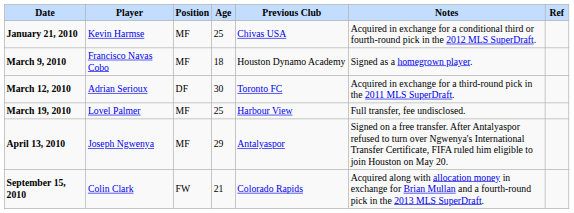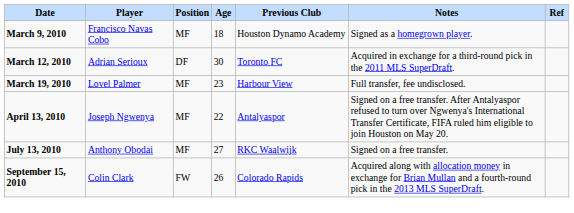 <table class="wikitable" style="text-align:left; font-size:95%;">
 <tr>
 <th style="background:#c2ddff; width:120px;">Date</th>
 <th style="background:#c2ddff; width:130px;">Player</th>
 <th style="background:#c2ddff; width:50px;">Position</th>
 <th style="background:#c2ddff; width:30px;">Age</th>
 <th style="background:#c2ddff; width:170px;">Previous Club</th>
 <th style="background:#c2ddff; width:300px;">Notes</th>
 <th style="background:#c2ddff; width:30px;">Ref</th>
-</tr>
-<tr>
-<td><strong>January 21, 2010</strong></td>
-<td> <a href='#'>Kevin Harmse</a></td>
-<td>MF</td>
-<td>25</td>
-<td> <a href='#'>Chivas USA</a></td>
-<td>Acquired in exchange for a conditional third or fourth-round pick in the <a href='#'>2012 MLS SuperDraft</a>.</td>
-<td></td>
 </tr>
 <tr>
 <td><strong>March 9, 2010</strong></td>
 <td> <a href='#'>Francisco Navas Cobo</a></td>
 <td>MF</td>
 <td>18</td>
 <td> Houston Dynamo Academy</td>
 <td>Signed as a <a href='#'>homegrown player</a>.</td>
 <td></td>
 </tr>
 <tr>
 <td><strong>March 12, 2010</strong></td>
 <td> <a href='#'>Adrian Serioux</a></td>
 <td>DF</td>
 <td>30</td>
 <td> <a href='#'>Toronto FC</a></td>
 <td>Acquired in exchange for a third-round pick in the <a href='#'>2011 MLS SuperDraft</a>.</td>
 <td></td>
 </tr>
 <tr>
 <td><strong>March 19, 2010</strong></td>
 <td> <a href='#'>Lovel Palmer</a></td>
 <td>MF</td>
-<td>25</td>
+<td>23</td>
 <td> <a href='#'>Harbour View</a></td>
 <td>Full transfer, fee undisclosed.</td>
 <td></td>
 </tr>
 <tr>
 <td><strong>April 13, 2010</strong></td>
 <td> <a href='#'>Joseph Ngwenya</a></td>
 <td>MF</td>
-<td>29</td>
+<td>22</td>
 <td> <a href='#'>Antalyaspor</a></td>
 <td>Signed on a free transfer. After Antalyaspor refused to turn over Ngwenya's International Transfer Certificate, FIFA ruled him eligible to join Houston on May 20.</td>
+<td></td>
+</tr>
+<tr>
+<td><strong>July 13, 2010</strong></td>
+<td> <a href='#'>Anthony Obodai</a></td>
+<td>MF</td>
+<td>27</td>
+<td> <a href='#'>RKC Waalwijk</a></td>
+<td>Signed on a free transfer.</td>
 <td></td>
 </tr>
 <tr>
 <td><strong>September 15, 2010</strong></td>
 <td> <a href='#'>Colin Clark</a></td>
 <td>FW</td>
-<td>21</td>
+<td>26</td>
 <td> <a href='#'>Colorado Rapids</a></td>
 <td>Acquired along with <a href='#'>allocation money</a> in exchange for <a href='#'>Brian Mullan</a> and a fourth-round pick in the <a href='#'>2013 MLS SuperDraft</a>.</td>
 <td></td>
 </tr>
 </table>
